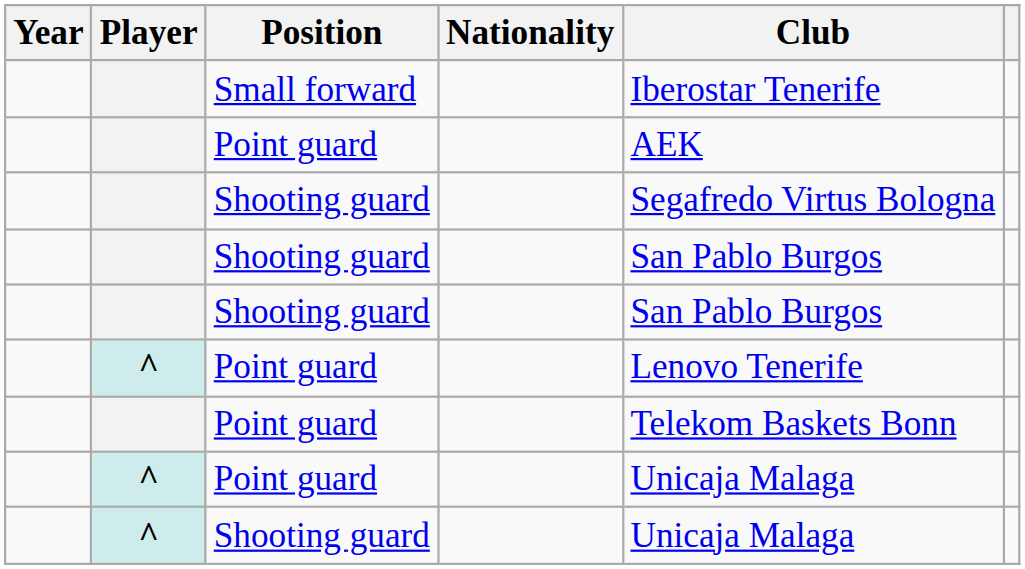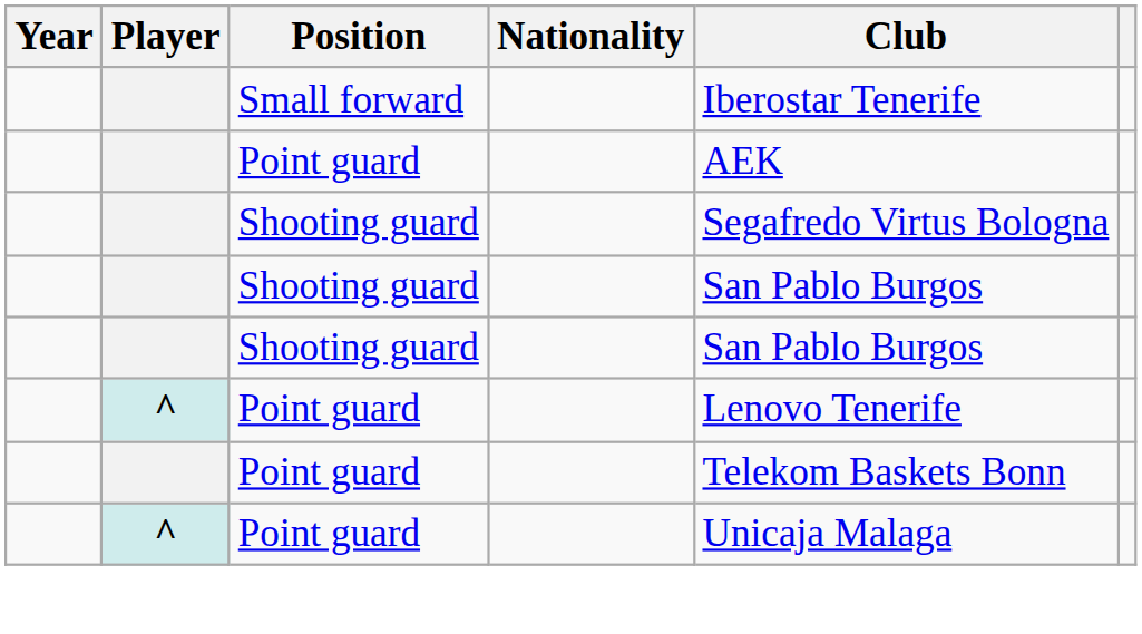 <table class="wikitable plainrowheaders sortable" summary="Year (sortable), Player (sortable), Position (sortable), Nationality (sortable) and Team (sortable)">
 <tr>
 <th scope="col">Year</th>
 <th scope="col">Player</th>
 <th scope="col">Position</th>
 <th scope="col">Nationality</th>
 <th scope="col">Club</th>
 <th scope="col" class="unsortable"></th>
 </tr>
 <tr>
 <td></td>
 <th scope="row"></th>
 <td><a href='#'>Small forward</a></td>
 <td></td>
 <td> <a href='#'>Iberostar Tenerife</a></td>
 <td></td>
 </tr>
 <tr>
 <td></td>
 <th scope="row"></th>
 <td><a href='#'>Point guard</a></td>
 <td></td>
 <td> <a href='#'>AEK</a></td>
 <td></td>
 </tr>
 <tr>
 <td></td>
 <th scope="row"></th>
 <td><a href='#'>Shooting guard</a></td>
 <td></td>
 <td> <a href='#'>Segafredo Virtus Bologna</a></td>
 <td></td>
 </tr>
 <tr>
 <td></td>
 <th scope="row"></th>
 <td><a href='#'>Shooting guard</a></td>
 <td></td>
 <td> <a href='#'>San Pablo Burgos</a></td>
 <td></td>
 </tr>
 <tr>
 <td></td>
 <th scope="row"></th>
 <td><a href='#'>Shooting guard</a></td>
 <td></td>
 <td> <a href='#'>San Pablo Burgos</a></td>
 <td></td>
 </tr>
 <tr>
 <td></td>
 <th scope="row" style="background-color:#CFECEC">^</th>
 <td><a href='#'>Point guard</a></td>
 <td></td>
 <td> <a href='#'>Lenovo Tenerife</a></td>
 <td></td>
 </tr>
 <tr>
 <td></td>
 <th scope="row"></th>
 <td><a href='#'>Point guard</a></td>
 <td></td>
 <td> <a href='#'>Telekom Baskets Bonn</a></td>
 <td></td>
 </tr>
 <tr>
 <td></td>
 <th scope="row" style="background-color:#CFECEC">^</th>
 <td><a href='#'>Point guard</a></td>
 <td></td>
 <td> <a href='#'>Unicaja Malaga</a></td>
 <td></td>
 </tr>
-<tr>
-<td></td>
-<th scope="row" style="background-color:#CFECEC">^</th>
-<td><a href='#'>Shooting guard</a></td>
-<td></td>
-<td> <a href='#'>Unicaja Malaga</a></td>
-<td></td>
-</tr>
 </table>
